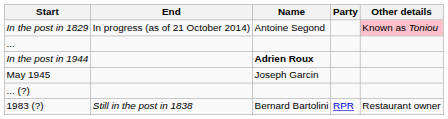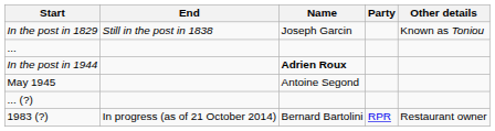 <table border="1" class="wikitable">
 <tr>
 <th>Start</th>
 <th>End</th>
 <th>Name</th>
 <th>Party</th>
 <th>Other details</th>
 </tr>
 <tr>
 <td><em>In the post in 1829</em></td>
-<td>In progress (as of 21 October 2014)</td>
-<td>Antoine Segond</td>
+<td><em>Still in the post in 1838</em></td>
+<td>Joseph Garcin</td>
 <td></td>
-<td style="background: pink;">Known as <em>Toniou</em></td>
+<td>Known as <em>Toniou</em></td>
 </tr>
 <tr>
 <td>...</td>
 <td></td>
 <td></td>
 <td></td>
 </tr>
 <tr>
 <td><em>In the post in 1944</em></td>
 <td></td>
 <td><strong>Adrien Roux</strong></td>
 <td></td>
 <td></td>
 </tr>
 <tr>
 <td>May 1945</td>
 <td></td>
-<td>Joseph Garcin</td>
+<td>Antoine Segond</td>
 <td></td>
 <td></td>
 </tr>
 <tr>
 <td>... (?)</td>
 <td></td>
 <td></td>
 <td></td>
 <td></td>
 </tr>
 <tr>
 <td>1983 (?)</td>
-<td><em>Still in the post in 1838</em></td>
+<td>In progress (as of 21 October 2014)</td>
 <td>Bernard Bartolini</td>
 <td><a href='#'>RPR</a></td>
 <td>Restaurant owner</td>
 </tr>
 </table>
